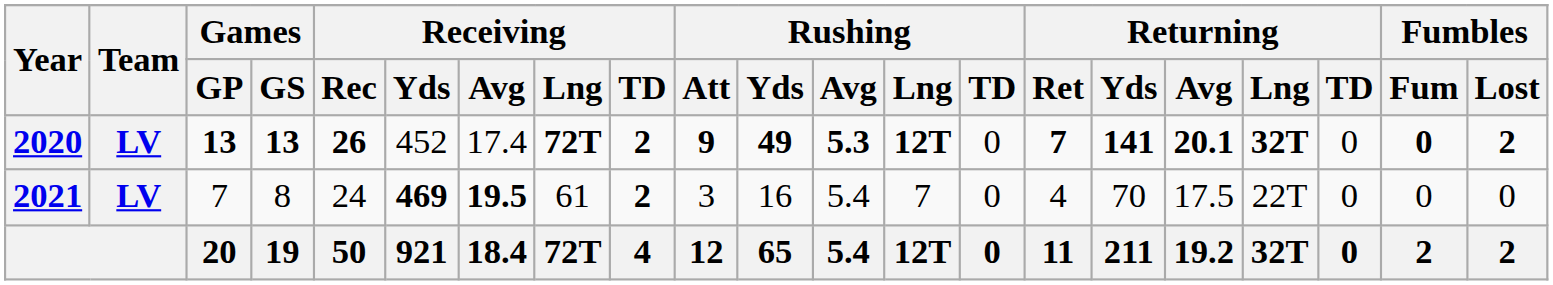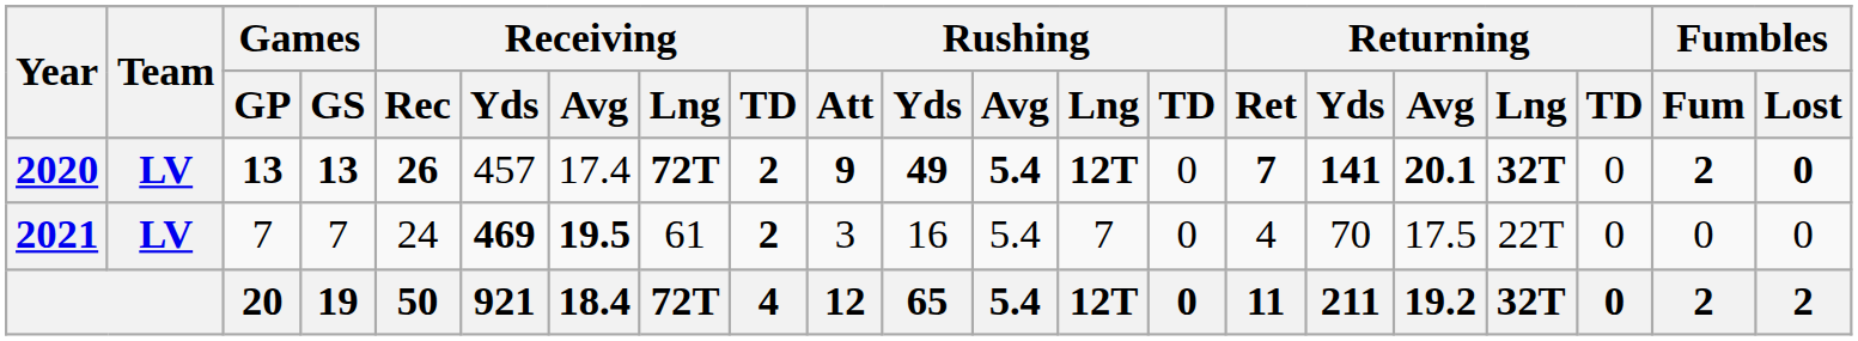 <table style="text-align:center;" class="wikitable">
 <tr style="font-weight:bold;background:#03202F;color:White;">
 </tr>
 <tr>
 <th rowspan="2">Year</th>
 <th rowspan="2">Team</th>
 <th colspan="2">Games</th>
 <th colspan="5">Receiving</th>
 <th colspan="5">Rushing</th>
 <th colspan="5">Returning</th>
 <th colspan="2">Fumbles</th>
 </tr>
 <tr>
 <th>GP</th>
 <th>GS</th>
 <th>Rec</th>
 <th>Yds</th>
 <th>Avg</th>
 <th>Lng</th>
 <th>TD</th>
 <th>Att</th>
 <th>Yds</th>
 <th>Avg</th>
 <th>Lng</th>
 <th>TD</th>
 <th>Ret</th>
 <th>Yds</th>
 <th>Avg</th>
 <th>Lng</th>
 <th>TD</th>
 <th>Fum</th>
 <th>Lost</th>
 </tr>
 <tr>
 <th><a href='#'>2020</a></th>
 <th><a href='#'>LV</a></th>
 <td><strong>13</strong></td>
 <td><strong>13</strong></td>
 <td><strong>26</strong></td>
-<td>452</td>
+<td>457</td>
 <td>17.4</td>
 <td><strong>72T</strong></td>
 <td><strong>2</strong></td>
 <td><strong>9</strong></td>
 <td><strong>49</strong></td>
-<td><strong>5.3</strong></td>
+<td><strong>5.4</strong></td>
 <td><strong>12T</strong></td>
 <td>0</td>
 <td><strong>7</strong></td>
 <td><strong>141</strong></td>
 <td><strong>20.1</strong></td>
 <td><strong>32T</strong></td>
 <td>0</td>
+<td><strong>2</strong></td>
 <td><strong>0</strong></td>
-<td><strong>2</strong></td>
 </tr>
 <tr>
 <th><a href='#'>2021</a></th>
 <th><a href='#'>LV</a></th>
 <td>7</td>
-<td>8</td>
+<td>7</td>
 <td>24</td>
 <td><strong>469</strong></td>
 <td><strong>19.5</strong></td>
 <td>61</td>
 <td><strong>2</strong></td>
 <td>3</td>
 <td>16</td>
 <td>5.4</td>
 <td>7</td>
 <td>0</td>
 <td>4</td>
 <td>70</td>
 <td>17.5</td>
 <td>22T</td>
 <td>0</td>
 <td>0</td>
 <td>0</td>
 </tr>
 <tr>
 <th colspan="2"></th>
 <th>20</th>
 <th>19</th>
 <th>50</th>
 <th>921</th>
 <th>18.4</th>
 <th>72T</th>
 <th>4</th>
 <th>12</th>
 <th>65</th>
 <th>5.4</th>
 <th>12T</th>
 <th>0</th>
 <th>11</th>
 <th>211</th>
 <th>19.2</th>
 <th>32T</th>
 <th>0</th>
 <th>2</th>
 <th>2</th>
 </tr>
 </table>
